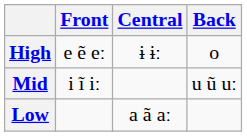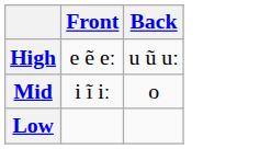 <table class="wikitable" style="text-align:center">
 <tr>
 <th></th>
 <th><a href='#'>Front</a></th>
-<th><a href='#'>Central</a></th>
 <th><a href='#'>Back</a></th>
 </tr>
 <tr>
 <th><a href='#'>High</a></th>
 <td>e ẽ eː</td>
-<td>ɨ ɨː</td>
-<td>o</td>
+<td align="center">u ũ uː</td>
 </tr>
 <tr>
 <th><a href='#'>Mid</a></th>
 <td align="center">i ĩ iː</td>
-<td></td>
-<td align="center">u ũ uː</td>
+<td>o</td>
 </tr>
 <tr>
 <th><a href='#'>Low</a></th>
 <td></td>
-<td>a ã aː</td>
 <td></td>
 </tr>
 </table>
